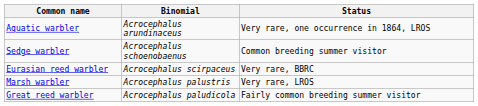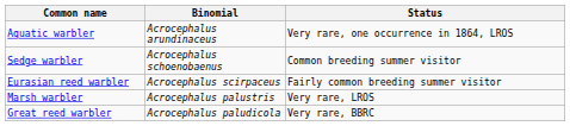 <table width=60% class="wikitable">
 <tr>
 <th width=25%>Common name</th>
 <th width=25%>Binomial</th>
 <th width=50%>Status</th>
 </tr>
 <tr>
 <td><a href='#'>Aquatic warbler</a></td>
 <td><em>Acrocephalus arundinaceus</em></td>
 <td>Very rare, one occurrence in 1864, LROS</td>
 </tr>
 <tr>
 <td><a href='#'>Sedge warbler</a></td>
 <td><em>Acrocephalus schoenobaenus</em></td>
 <td>Common breeding summer visitor</td>
 </tr>
 <tr>
 <td><a href='#'>Eurasian reed warbler</a></td>
 <td><em>Acrocephalus scirpaceus</em></td>
-<td>Very rare, BBRC</td>
+<td>Fairly common breeding summer visitor</td>
 </tr>
 <tr>
 <td><a href='#'>Marsh warbler</a></td>
 <td><em>Acrocephalus palustris</em></td>
 <td>Very rare, LROS</td>
 </tr>
 <tr>
 <td><a href='#'>Great reed warbler</a></td>
 <td><em>Acrocephalus paludicola</em></td>
-<td>Fairly common breeding summer visitor</td>
+<td>Very rare, BBRC</td>
 </tr>
 </table>
